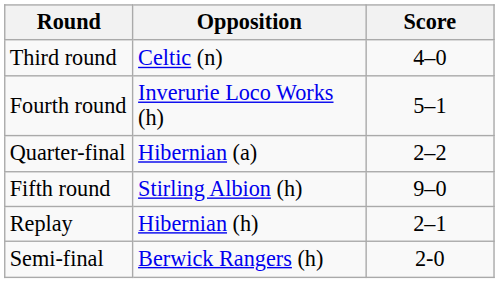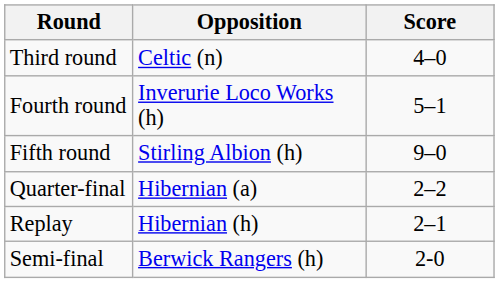 <table class="wikitable" style="text-align:left;margin-left:1em;float:right">
 <tr>
 <th width=85>Round</th>
 <th width=160>Opposition</th>
 <th width=85>Score</th>
 </tr>
 <tr>
 <td>Third round</td>
 <td><a href='#'>Celtic</a> (n)</td>
 <td align=center>4–0</td>
 </tr>
 <tr>
 <td>Fourth round</td>
 <td><a href='#'>Inverurie Loco Works</a> (h)</td>
 <td align=center>5–1</td>
 </tr>
 <tr>
+<td>Fifth round</td>
+<td><a href='#'>Stirling Albion</a> (h)</td>
+<td align=center>9–0</td>
+</tr>
+<tr>
 <td>Quarter-final</td>
 <td><a href='#'>Hibernian</a> (a)</td>
 <td align=center>2–2</td>
-</tr>
-<tr>
-<td>Fifth round</td>
-<td><a href='#'>Stirling Albion</a> (h)</td>
-<td align=center>9–0</td>
 </tr>
 <tr>
 <td>Replay</td>
 <td><a href='#'>Hibernian</a> (h)</td>
 <td align=center>2–1</td>
 </tr>
 <tr>
 <td>Semi-final</td>
 <td><a href='#'>Berwick Rangers</a> (h)</td>
 <td align=center>2-0</td>
 </tr>
 </table>
